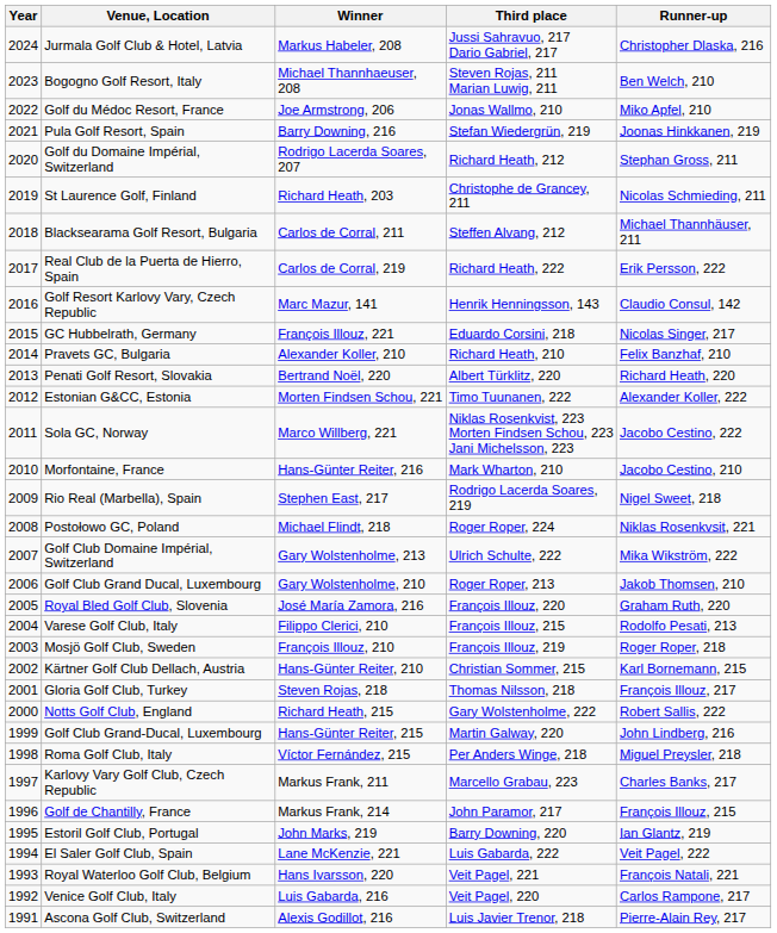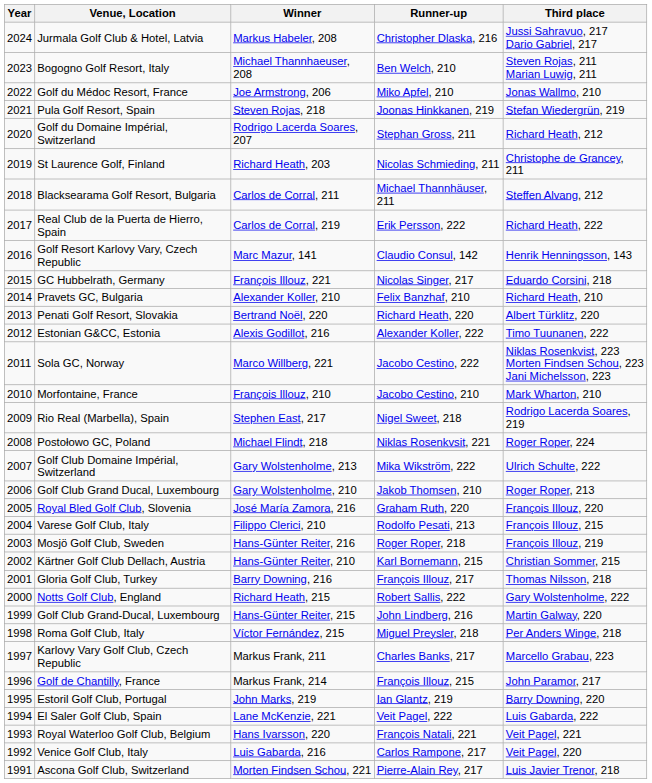 <table class="wikitable sortable" style="font-size:95%;">
 <tr>
 <th>Year</th>
 <th>Venue, Location</th>
 <th>Winner</th>
+<th>Runner-up</th>
 <th>Third place</th>
-<th>Runner-up</th>
 </tr>
 <tr>
 <td>2024</td>
 <td>Jurmala Golf Club & Hotel, Latvia</td>
 <td> <a href='#'>Markus Habeler</a>, 208</td>
+<td> <a href='#'>Christopher Dlaska</a>, 216</td>
 <td> <a href='#'>Jussi Sahravuo</a>, 217<br> <a href='#'>Dario Gabriel</a>, 217</td>
-<td> <a href='#'>Christopher Dlaska</a>, 216</td>
 </tr>
 <tr>
 <td>2023</td>
 <td>Bogogno Golf Resort, Italy</td>
 <td> <a href='#'>Michael Thannhaeuser</a>, 208</td>
+<td> <a href='#'>Ben Welch</a>, 210</td>
 <td> <a href='#'>Steven Rojas</a>, 211<br> <a href='#'>Marian Luwig</a>, 211</td>
-<td> <a href='#'>Ben Welch</a>, 210</td>
 </tr>
 <tr>
 <td>2022</td>
 <td>Golf du Médoc Resort, France</td>
 <td> <a href='#'>Joe Armstrong</a>, 206</td>
+<td> <a href='#'>Miko Apfel</a>, 210</td>
 <td> <a href='#'>Jonas Wallmo</a>, 210</td>
-<td> <a href='#'>Miko Apfel</a>, 210</td>
 </tr>
 <tr>
 <td>2021</td>
 <td>Pula Golf Resort, Spain</td>
-<td> <a href='#'>Barry Downing</a>, 216</td>
+<td> <a href='#'>Steven Rojas</a>, 218</td>
+<td> <a href='#'>Joonas Hinkkanen</a>, 219</td>
 <td> <a href='#'>Stefan Wiedergrün</a>, 219</td>
-<td> <a href='#'>Joonas Hinkkanen</a>, 219</td>
 </tr>
 <tr>
 <td>2020</td>
 <td>Golf du Domaine Impérial, Switzerland</td>
 <td> <a href='#'>Rodrigo Lacerda Soares</a>, 207</td>
+<td> <a href='#'>Stephan Gross</a>, 211</td>
 <td> <a href='#'>Richard Heath</a>, 212</td>
-<td> <a href='#'>Stephan Gross</a>, 211</td>
 </tr>
 <tr>
 <td>2019</td>
 <td>St Laurence Golf, Finland</td>
 <td> <a href='#'>Richard Heath</a>, 203</td>
+<td> <a href='#'>Nicolas Schmieding</a>, 211</td>
 <td> <a href='#'>Christophe de Grancey</a>, 211</td>
-<td> <a href='#'>Nicolas Schmieding</a>, 211</td>
 </tr>
 <tr>
 <td>2018</td>
 <td>Blacksearama Golf Resort, Bulgaria</td>
 <td> <a href='#'>Carlos de Corral</a>, 211</td>
+<td> <a href='#'>Michael Thannhäuser</a>, 211</td>
 <td> <a href='#'>Steffen Alvang</a>, 212</td>
-<td> <a href='#'>Michael Thannhäuser</a>, 211</td>
 </tr>
 <tr>
 <td>2017</td>
 <td>Real Club de la Puerta de Hierro, Spain</td>
 <td> <a href='#'>Carlos de Corral</a>, 219</td>
+<td> <a href='#'>Erik Persson</a>, 222</td>
 <td> <a href='#'>Richard Heath</a>, 222</td>
-<td> <a href='#'>Erik Persson</a>, 222</td>
 </tr>
 <tr>
 <td>2016</td>
 <td>Golf Resort Karlovy Vary, Czech Republic</td>
 <td> <a href='#'>Marc Mazur</a>, 141</td>
+<td> <a href='#'>Claudio Consul</a>, 142</td>
 <td> <a href='#'>Henrik Henningsson</a>, 143</td>
-<td> <a href='#'>Claudio Consul</a>, 142</td>
 </tr>
 <tr>
 <td>2015</td>
 <td>GC Hubbelrath, Germany</td>
 <td> <a href='#'>François Illouz</a>, 221</td>
+<td> <a href='#'>Nicolas Singer</a>, 217</td>
 <td> <a href='#'>Eduardo Corsini</a>, 218</td>
-<td> <a href='#'>Nicolas Singer</a>, 217</td>
 </tr>
 <tr>
 <td>2014</td>
 <td>Pravets GC, Bulgaria</td>
 <td> <a href='#'>Alexander Koller</a>, 210</td>
+<td> <a href='#'>Felix Banzhaf</a>, 210</td>
 <td> <a href='#'>Richard Heath</a>, 210</td>
-<td> <a href='#'>Felix Banzhaf</a>, 210</td>
 </tr>
 <tr>
 <td>2013</td>
 <td>Penati Golf Resort, Slovakia</td>
 <td> <a href='#'>Bertrand Noël</a>, 220</td>
+<td> <a href='#'>Richard Heath</a>, 220</td>
 <td> <a href='#'>Albert Türklitz</a>, 220</td>
-<td> <a href='#'>Richard Heath</a>, 220</td>
 </tr>
 <tr>
 <td>2012</td>
 <td>Estonian G&CC, Estonia</td>
-<td> <a href='#'>Morten Findsen Schou</a>, 221</td>
+<td> <a href='#'>Alexis Godillot</a>, 216</td>
+<td> <a href='#'>Alexander Koller</a>, 222</td>
 <td> <a href='#'>Timo Tuunanen</a>, 222</td>
-<td> <a href='#'>Alexander Koller</a>, 222</td>
 </tr>
 <tr>
 <td>2011</td>
 <td>Sola GC, Norway</td>
 <td> <a href='#'>Marco Willberg</a>, 221</td>
+<td> <a href='#'>Jacobo Cestino</a>, 222</td>
 <td> <a href='#'>Niklas Rosenkvist</a>, 223 <br> <a href='#'>Morten Findsen Schou</a>, 223 <br>  <a href='#'>Jani Michelsson</a>, 223</td>
-<td> <a href='#'>Jacobo Cestino</a>, 222</td>
 </tr>
 <tr>
 <td>2010</td>
 <td>Morfontaine, France</td>
-<td> <a href='#'>Hans-Günter Reiter</a>, 216</td>
+<td> <a href='#'>François Illouz</a>, 210</td>
+<td> <a href='#'>Jacobo Cestino</a>, 210</td>
 <td> <a href='#'>Mark Wharton</a>, 210</td>
-<td> <a href='#'>Jacobo Cestino</a>, 210</td>
 </tr>
 <tr>
 <td>2009</td>
 <td>Rio Real (Marbella), Spain</td>
 <td> <a href='#'>Stephen East</a>, 217</td>
+<td> <a href='#'>Nigel Sweet</a>, 218</td>
 <td> <a href='#'>Rodrigo Lacerda Soares</a>, 219</td>
-<td> <a href='#'>Nigel Sweet</a>, 218</td>
 </tr>
 <tr>
 <td>2008</td>
 <td>Postołowo GC, Poland</td>
 <td> <a href='#'>Michael Flindt</a>, 218</td>
+<td> <a href='#'>Niklas Rosenkvsit</a>, 221</td>
 <td> <a href='#'>Roger Roper</a>, 224</td>
-<td> <a href='#'>Niklas Rosenkvsit</a>, 221</td>
 </tr>
 <tr>
 <td>2007</td>
 <td>Golf Club Domaine Impérial, Switzerland</td>
 <td> <a href='#'>Gary Wolstenholme</a>, 213</td>
+<td> <a href='#'>Mika Wikström</a>, 222</td>
 <td> <a href='#'>Ulrich Schulte</a>, 222</td>
-<td> <a href='#'>Mika Wikström</a>, 222</td>
 </tr>
 <tr>
 <td>2006</td>
 <td>Golf Club Grand Ducal, Luxembourg</td>
 <td> <a href='#'>Gary Wolstenholme</a>, 210</td>
+<td> <a href='#'>Jakob Thomsen</a>, 210</td>
 <td> <a href='#'>Roger Roper</a>, 213</td>
-<td> <a href='#'>Jakob Thomsen</a>, 210</td>
 </tr>
 <tr>
 <td>2005</td>
 <td><a href='#'>Royal Bled Golf Club</a>, Slovenia</td>
 <td> <a href='#'>José María Zamora</a>, 216</td>
+<td> <a href='#'>Graham Ruth</a>, 220</td>
 <td> <a href='#'>François Illouz</a>, 220</td>
-<td> <a href='#'>Graham Ruth</a>, 220</td>
 </tr>
 <tr>
 <td>2004</td>
 <td>Varese Golf Club, Italy</td>
 <td> <a href='#'>Filippo Clerici</a>, 210</td>
+<td> <a href='#'>Rodolfo Pesati</a>, 213</td>
 <td> <a href='#'>François Illouz</a>, 215</td>
-<td> <a href='#'>Rodolfo Pesati</a>, 213</td>
 </tr>
 <tr>
 <td>2003</td>
 <td>Mosjö Golf Club, Sweden</td>
-<td> <a href='#'>François Illouz</a>, 210</td>
+<td> <a href='#'>Hans-Günter Reiter</a>, 216</td>
+<td> <a href='#'>Roger Roper</a>, 218</td>
 <td> <a href='#'>François Illouz</a>, 219</td>
-<td> <a href='#'>Roger Roper</a>, 218</td>
 </tr>
 <tr>
 <td>2002</td>
 <td>Kärtner Golf Club Dellach, Austria</td>
 <td> <a href='#'>Hans-Günter Reiter</a>, 210</td>
+<td> <a href='#'>Karl Bornemann</a>, 215</td>
 <td> <a href='#'>Christian Sommer</a>, 215</td>
-<td> <a href='#'>Karl Bornemann</a>, 215</td>
 </tr>
 <tr>
 <td>2001</td>
 <td>Gloria Golf Club, Turkey</td>
-<td> <a href='#'>Steven Rojas</a>, 218</td>
+<td> <a href='#'>Barry Downing</a>, 216</td>
+<td> <a href='#'>François Illouz</a>, 217</td>
 <td> <a href='#'>Thomas Nilsson</a>, 218</td>
-<td> <a href='#'>François Illouz</a>, 217</td>
 </tr>
 <tr>
 <td>2000</td>
 <td><a href='#'>Notts Golf Club</a>, England</td>
 <td> <a href='#'>Richard Heath</a>, 215</td>
+<td> <a href='#'>Robert Sallis</a>, 222</td>
 <td> <a href='#'>Gary Wolstenholme</a>, 222</td>
-<td> <a href='#'>Robert Sallis</a>, 222</td>
 </tr>
 <tr>
 <td>1999</td>
 <td>Golf Club Grand-Ducal, Luxembourg</td>
 <td> <a href='#'>Hans-Günter Reiter</a>, 215</td>
+<td> <a href='#'>John Lindberg</a>, 216</td>
 <td> <a href='#'>Martin Galway</a>, 220</td>
-<td> <a href='#'>John Lindberg</a>, 216</td>
 </tr>
 <tr>
 <td>1998</td>
 <td>Roma Golf Club, Italy</td>
 <td> <a href='#'>Víctor Fernández</a>, 215</td>
+<td> <a href='#'>Miguel Preysler</a>, 218</td>
 <td> <a href='#'>Per Anders Winge</a>, 218</td>
-<td> <a href='#'>Miguel Preysler</a>, 218</td>
 </tr>
 <tr>
 <td>1997</td>
 <td>Karlovy Vary Golf Club, Czech Republic</td>
 <td> Markus Frank, 211</td>
+<td> <a href='#'>Charles Banks</a>, 217</td>
 <td> <a href='#'>Marcello Grabau</a>, 223</td>
-<td> <a href='#'>Charles Banks</a>, 217</td>
 </tr>
 <tr>
 <td>1996</td>
 <td><a href='#'>Golf de Chantilly</a>, France</td>
 <td> Markus Frank, 214</td>
+<td> <a href='#'>François Illouz</a>, 215</td>
 <td> <a href='#'>John Paramor</a>, 217</td>
-<td> <a href='#'>François Illouz</a>, 215</td>
 </tr>
 <tr>
 <td>1995</td>
 <td>Estoril Golf Club, Portugal</td>
 <td> <a href='#'>John Marks</a>, 219</td>
+<td> <a href='#'>Ian Glantz</a>, 219</td>
 <td> <a href='#'>Barry Downing</a>, 220</td>
-<td> <a href='#'>Ian Glantz</a>, 219</td>
 </tr>
 <tr>
 <td>1994</td>
 <td>El Saler Golf Club, Spain</td>
 <td> <a href='#'>Lane McKenzie</a>, 221</td>
+<td> <a href='#'>Veit Pagel</a>, 222</td>
 <td> <a href='#'>Luis Gabarda</a>, 222</td>
-<td> <a href='#'>Veit Pagel</a>, 222</td>
 </tr>
 <tr>
 <td>1993</td>
 <td>Royal Waterloo Golf Club, Belgium</td>
 <td> <a href='#'>Hans Ivarsson</a>, 220</td>
+<td> <a href='#'>François Natali</a>, 221</td>
 <td> <a href='#'>Veit Pagel</a>, 221</td>
-<td> <a href='#'>François Natali</a>, 221</td>
 </tr>
 <tr>
 <td>1992</td>
 <td>Venice Golf Club, Italy</td>
 <td> <a href='#'>Luis Gabarda</a>, 216</td>
+<td> <a href='#'>Carlos Rampone</a>, 217</td>
 <td> <a href='#'>Veit Pagel</a>, 220</td>
-<td> <a href='#'>Carlos Rampone</a>, 217</td>
 </tr>
 <tr>
 <td>1991</td>
 <td>Ascona Golf Club, Switzerland</td>
-<td> <a href='#'>Alexis Godillot</a>, 216</td>
+<td> <a href='#'>Morten Findsen Schou</a>, 221</td>
+<td> <a href='#'>Pierre-Alain Rey</a>, 217</td>
 <td> <a href='#'>Luis Javier Trenor</a>, 218</td>
-<td> <a href='#'>Pierre-Alain Rey</a>, 217</td>
 </tr>
 </table>
